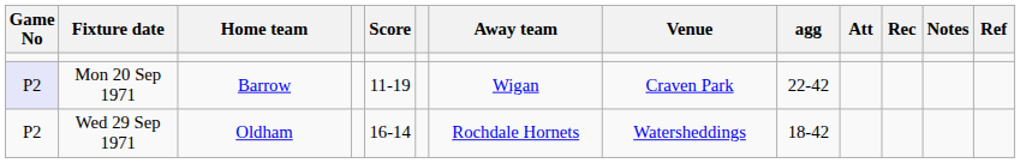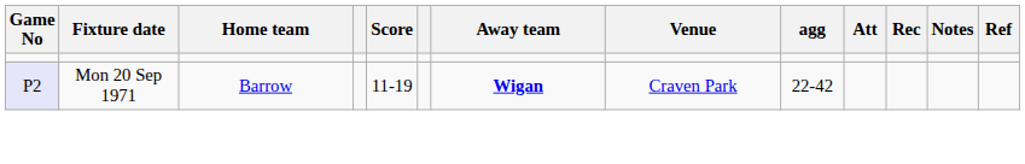 <table class="wikitable" style="text-align:center;">
 <tr>
 <th width=20 abbr="No">Game No</th>
 <th width=100 abbr="Date">Fixture date</th>
 <th width=150 abbr="Home team">Home team</th>
 <th width=5 abbr="space"></th>
 <th width=20 abbr="Score">Score</th>
 <th width=5 abbr="space"></th>
 <th width=150 abbr="Away team">Away team</th>
 <th width=150 abbr="Venue">Venue</th>
 <th width=50 abbr="Agg">agg</th>
 <th width=30 abbr="Att">Att</th>
 <th width=30 abbr="Rec">Rec</th>
 <th width=20 abbr="Notes">Notes</th>
 <th width=30 abbr="Ref">Ref</th>
 </tr>
 <tr>
 <td></td>
 <td></td>
 <td></td>
 <td></td>
 <td></td>
 <td></td>
 <td></td>
 <td></td>
 <td></td>
 <td></td>
 <td></td>
 <td></td>
 </tr>
 <tr>
 <td style="background: lavender;">P2</td>
 <td>Mon 20 Sep 1971</td>
 <td><a href='#'>Barrow</a></td>
 <td></td>
 <td>11-19</td>
 <td></td>
-<td><a href='#'>Wigan</a></td>
+<td><strong><a href='#'>Wigan</a></strong></td>
 <td><a href='#'>Craven Park</a></td>
 <td>22-42</td>
 <td></td>
 <td></td>
 <td></td>
 <td></td>
 </tr>
-<tr>
-<td>P2</td>
-<td>Wed 29 Sep 1971</td>
-<td><a href='#'>Oldham</a></td>
-<td></td>
-<td>16-14</td>
-<td></td>
-<td><a href='#'>Rochdale Hornets</a></td>
-<td><a href='#'>Watersheddings</a></td>
-<td>18-42</td>
-<td></td>
-<td></td>
-<td></td>
-<td></td>
-</tr>
 </table>
